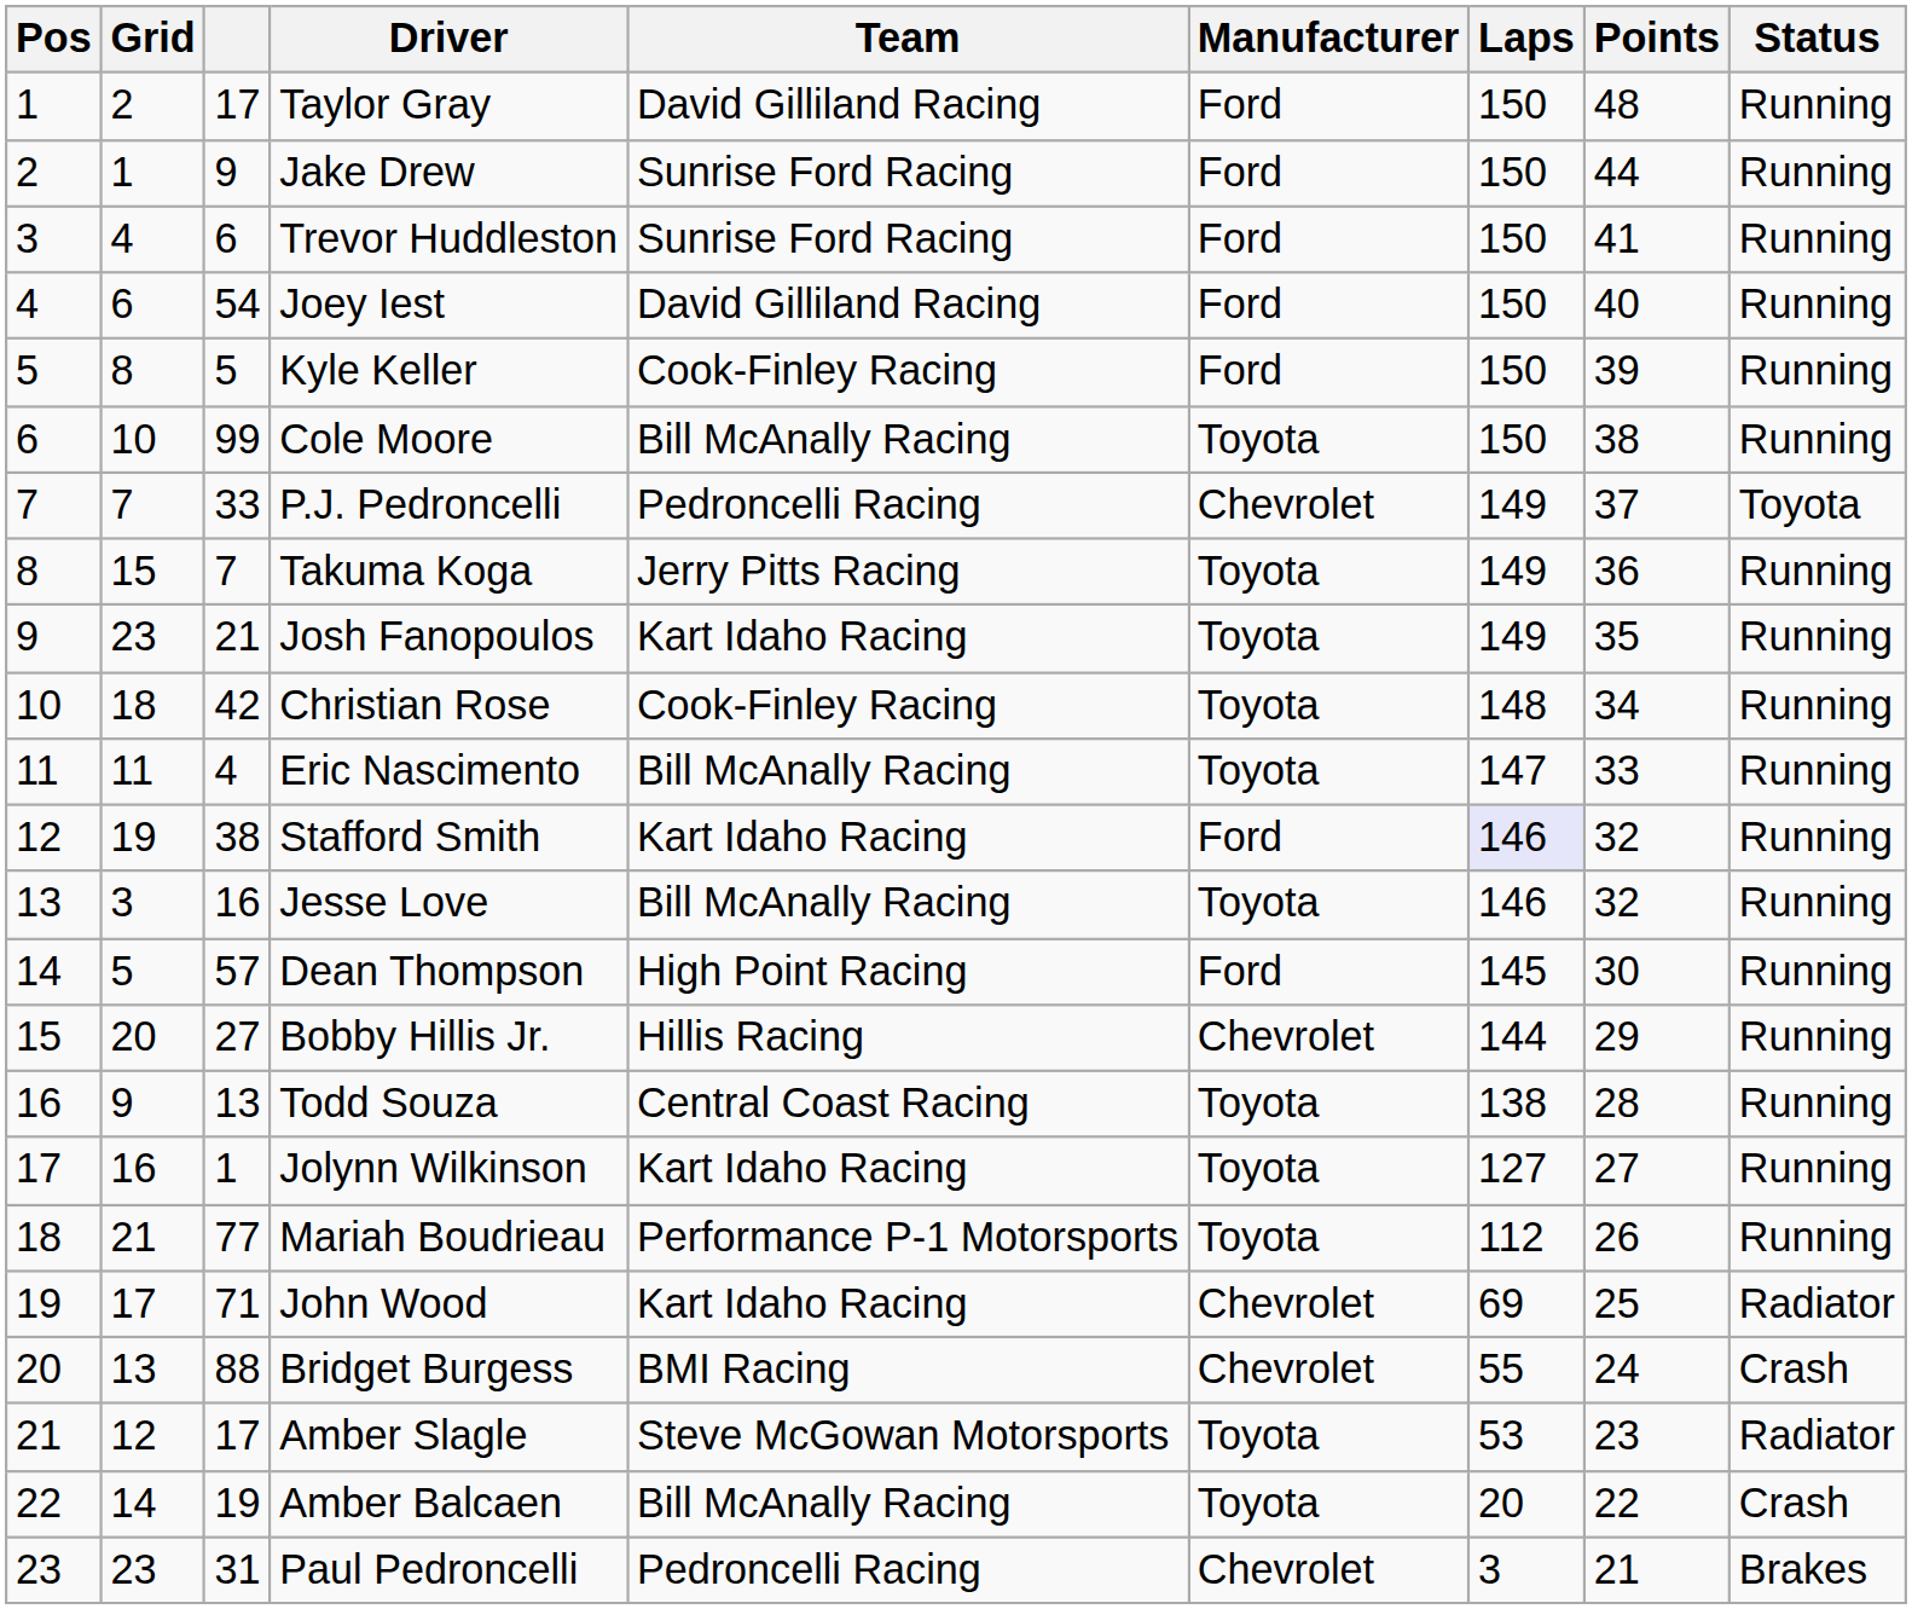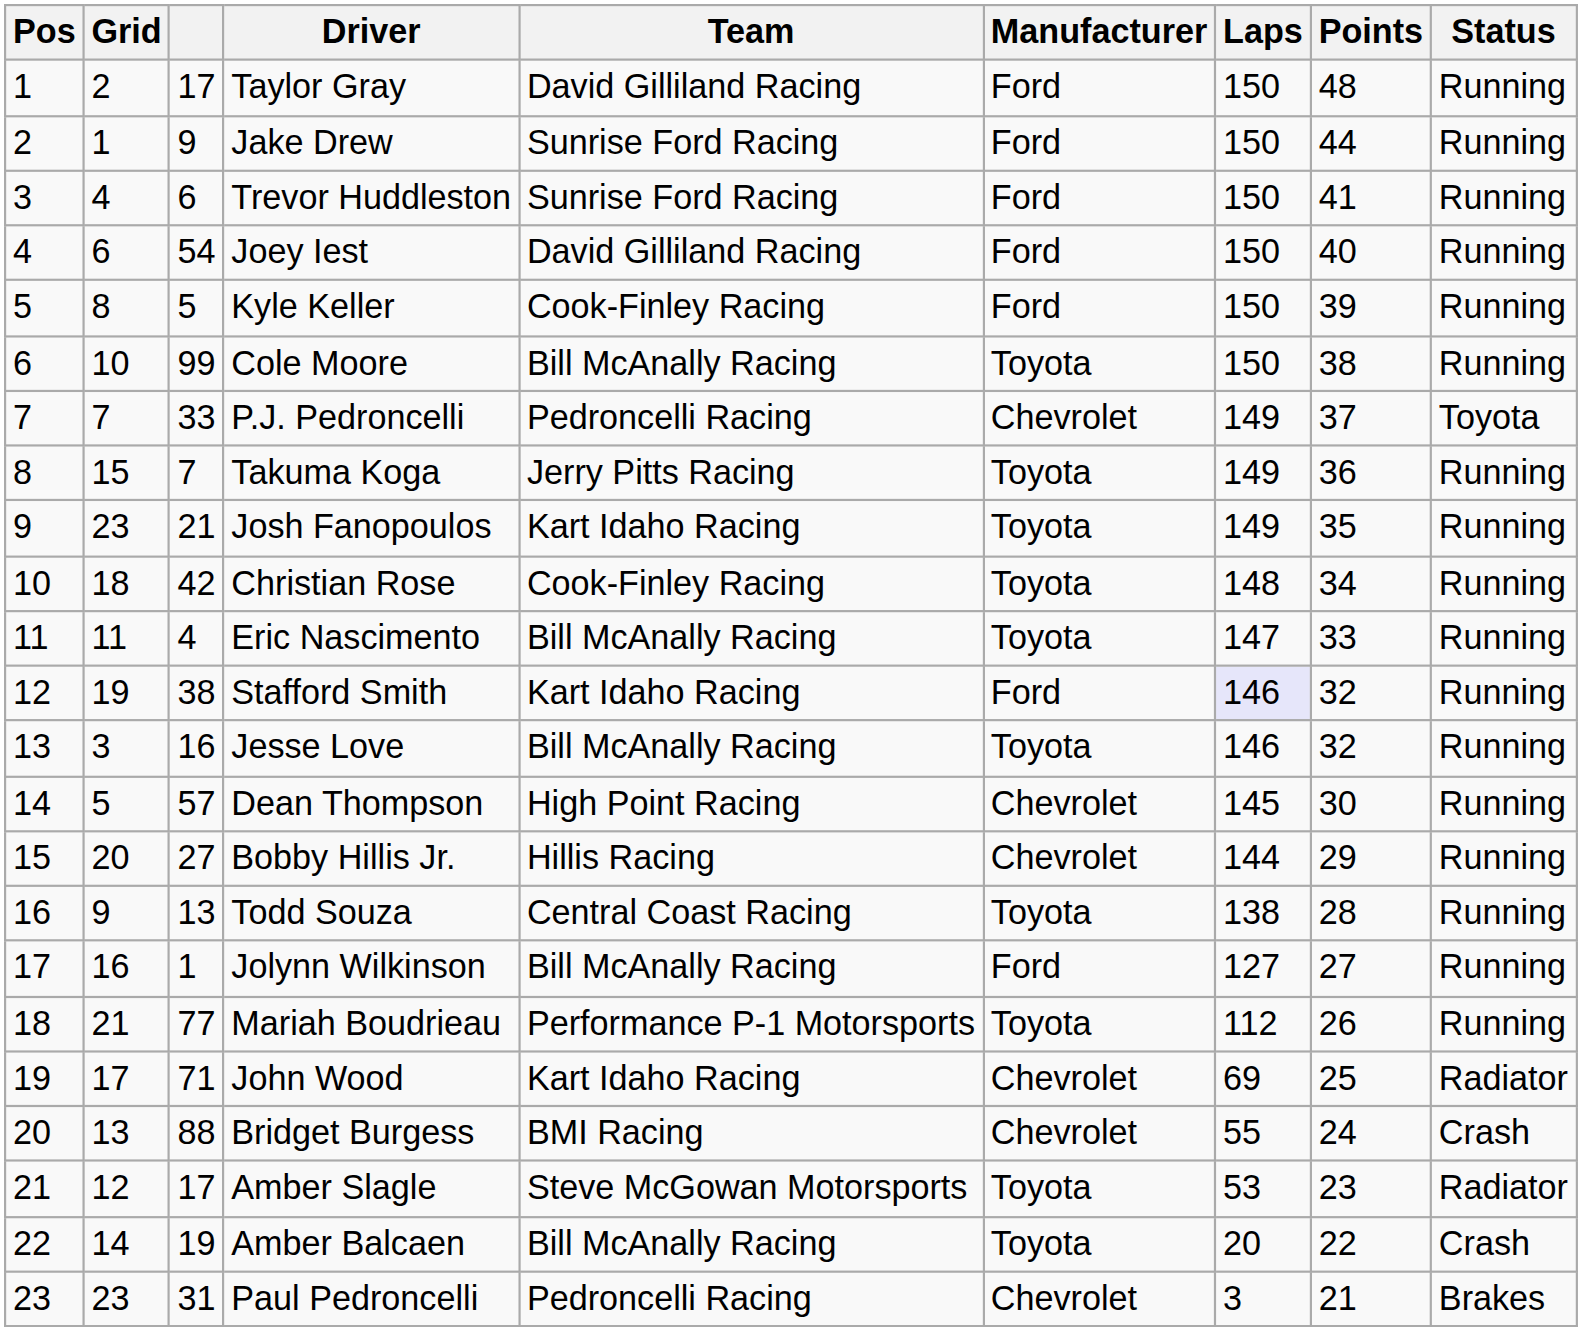 <table class="wikitable" style="font-size:98%">
 <tr>
 <th>Pos</th>
 <th>Grid</th>
 <th></th>
 <th>Driver</th>
 <th>Team</th>
 <th>Manufacturer</th>
 <th>Laps</th>
 <th>Points</th>
 <th>Status</th>
 </tr>
 <tr>
 <td>1</td>
 <td>2</td>
 <td>17</td>
 <td>Taylor Gray</td>
 <td>David Gilliland Racing</td>
 <td>Ford</td>
 <td>150</td>
 <td>48</td>
 <td>Running</td>
 </tr>
 <tr>
 <td>2</td>
 <td>1</td>
 <td>9</td>
 <td>Jake Drew</td>
 <td>Sunrise Ford Racing</td>
 <td>Ford</td>
 <td>150</td>
 <td>44</td>
 <td>Running</td>
 </tr>
 <tr>
 <td>3</td>
 <td>4</td>
 <td>6</td>
 <td>Trevor Huddleston</td>
 <td>Sunrise Ford Racing</td>
 <td>Ford</td>
 <td>150</td>
 <td>41</td>
 <td>Running</td>
 </tr>
 <tr>
 <td>4</td>
 <td>6</td>
 <td>54</td>
 <td>Joey Iest</td>
 <td>David Gilliland Racing</td>
 <td>Ford</td>
 <td>150</td>
 <td>40</td>
 <td>Running</td>
 </tr>
 <tr>
 <td>5</td>
 <td>8</td>
 <td>5</td>
 <td>Kyle Keller</td>
 <td>Cook-Finley Racing</td>
 <td>Ford</td>
 <td>150</td>
 <td>39</td>
 <td>Running</td>
 </tr>
 <tr>
 <td>6</td>
 <td>10</td>
 <td>99</td>
 <td>Cole Moore</td>
 <td>Bill McAnally Racing</td>
 <td>Toyota</td>
 <td>150</td>
 <td>38</td>
 <td>Running</td>
 </tr>
 <tr>
 <td>7</td>
 <td>7</td>
 <td>33</td>
 <td>P.J. Pedroncelli</td>
 <td>Pedroncelli Racing</td>
 <td>Chevrolet</td>
 <td>149</td>
 <td>37</td>
 <td>Toyota</td>
 </tr>
 <tr>
 <td>8</td>
 <td>15</td>
 <td>7</td>
 <td>Takuma Koga</td>
 <td>Jerry Pitts Racing</td>
 <td>Toyota</td>
 <td>149</td>
 <td>36</td>
 <td>Running</td>
 </tr>
 <tr>
 <td>9</td>
 <td>23</td>
 <td>21</td>
 <td>Josh Fanopoulos</td>
 <td>Kart Idaho Racing</td>
 <td>Toyota</td>
 <td>149</td>
 <td>35</td>
 <td>Running</td>
 </tr>
 <tr>
 <td>10</td>
 <td>18</td>
 <td>42</td>
 <td>Christian Rose</td>
 <td>Cook-Finley Racing</td>
 <td>Toyota</td>
 <td>148</td>
 <td>34</td>
 <td>Running</td>
 </tr>
 <tr>
 <td>11</td>
 <td>11</td>
 <td>4</td>
 <td>Eric Nascimento</td>
 <td>Bill McAnally Racing</td>
 <td>Toyota</td>
 <td>147</td>
 <td>33</td>
 <td>Running</td>
 </tr>
 <tr>
 <td>12</td>
 <td>19</td>
 <td>38</td>
 <td>Stafford Smith</td>
 <td>Kart Idaho Racing</td>
 <td>Ford</td>
 <td style="background: lavender;">146</td>
 <td>32</td>
 <td>Running</td>
 </tr>
 <tr>
 <td>13</td>
 <td>3</td>
 <td>16</td>
 <td>Jesse Love</td>
 <td>Bill McAnally Racing</td>
 <td>Toyota</td>
 <td>146</td>
 <td>32</td>
 <td>Running</td>
 </tr>
 <tr>
 <td>14</td>
 <td>5</td>
 <td>57</td>
 <td>Dean Thompson</td>
 <td>High Point Racing</td>
-<td>Ford</td>
+<td>Chevrolet</td>
 <td>145</td>
 <td>30</td>
 <td>Running</td>
 </tr>
 <tr>
 <td>15</td>
 <td>20</td>
 <td>27</td>
 <td>Bobby Hillis Jr.</td>
 <td>Hillis Racing</td>
 <td>Chevrolet</td>
 <td>144</td>
 <td>29</td>
 <td>Running</td>
 </tr>
 <tr>
 <td>16</td>
 <td>9</td>
 <td>13</td>
 <td>Todd Souza</td>
 <td>Central Coast Racing</td>
 <td>Toyota</td>
 <td>138</td>
 <td>28</td>
 <td>Running</td>
 </tr>
 <tr>
 <td>17</td>
 <td>16</td>
 <td>1</td>
 <td>Jolynn Wilkinson</td>
-<td>Kart Idaho Racing</td>
-<td>Toyota</td>
+<td>Bill McAnally Racing</td>
+<td>Ford</td>
 <td>127</td>
 <td>27</td>
 <td>Running</td>
 </tr>
 <tr>
 <td>18</td>
 <td>21</td>
 <td>77</td>
 <td>Mariah Boudrieau</td>
 <td>Performance P-1 Motorsports</td>
 <td>Toyota</td>
 <td>112</td>
 <td>26</td>
 <td>Running</td>
 </tr>
 <tr>
 <td>19</td>
 <td>17</td>
 <td>71</td>
 <td>John Wood</td>
 <td>Kart Idaho Racing</td>
 <td>Chevrolet</td>
 <td>69</td>
 <td>25</td>
 <td>Radiator</td>
 </tr>
 <tr>
 <td>20</td>
 <td>13</td>
 <td>88</td>
 <td>Bridget Burgess</td>
 <td>BMI Racing</td>
 <td>Chevrolet</td>
 <td>55</td>
 <td>24</td>
 <td>Crash</td>
 </tr>
 <tr>
 <td>21</td>
 <td>12</td>
 <td>17</td>
 <td>Amber Slagle</td>
 <td>Steve McGowan Motorsports</td>
 <td>Toyota</td>
 <td>53</td>
 <td>23</td>
 <td>Radiator</td>
 </tr>
 <tr>
 <td>22</td>
 <td>14</td>
 <td>19</td>
 <td>Amber Balcaen</td>
 <td>Bill McAnally Racing</td>
 <td>Toyota</td>
 <td>20</td>
 <td>22</td>
 <td>Crash</td>
 </tr>
 <tr>
 <td>23</td>
 <td>23</td>
 <td>31</td>
 <td>Paul Pedroncelli</td>
 <td>Pedroncelli Racing</td>
 <td>Chevrolet</td>
 <td>3</td>
 <td>21</td>
 <td>Brakes</td>
 </tr>
 <tr>
 </tr>
 </table>
